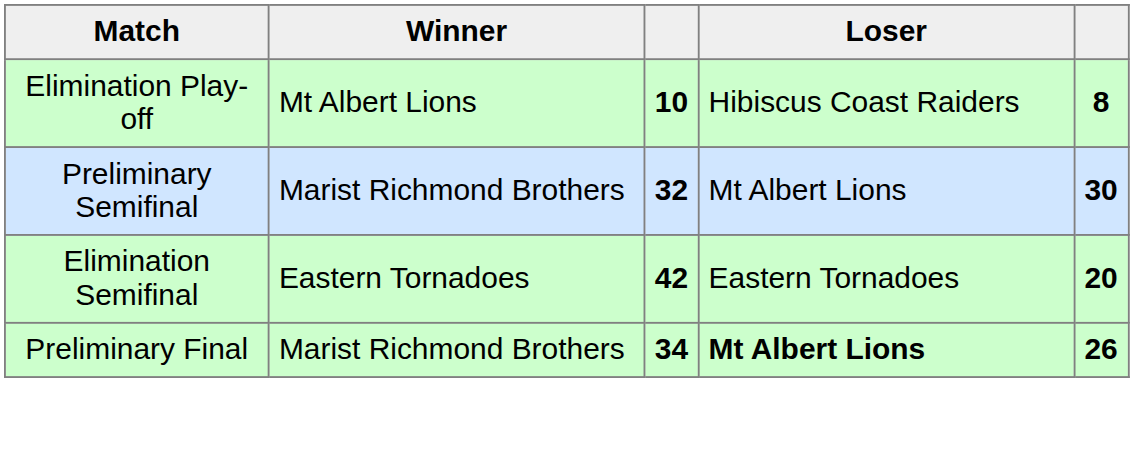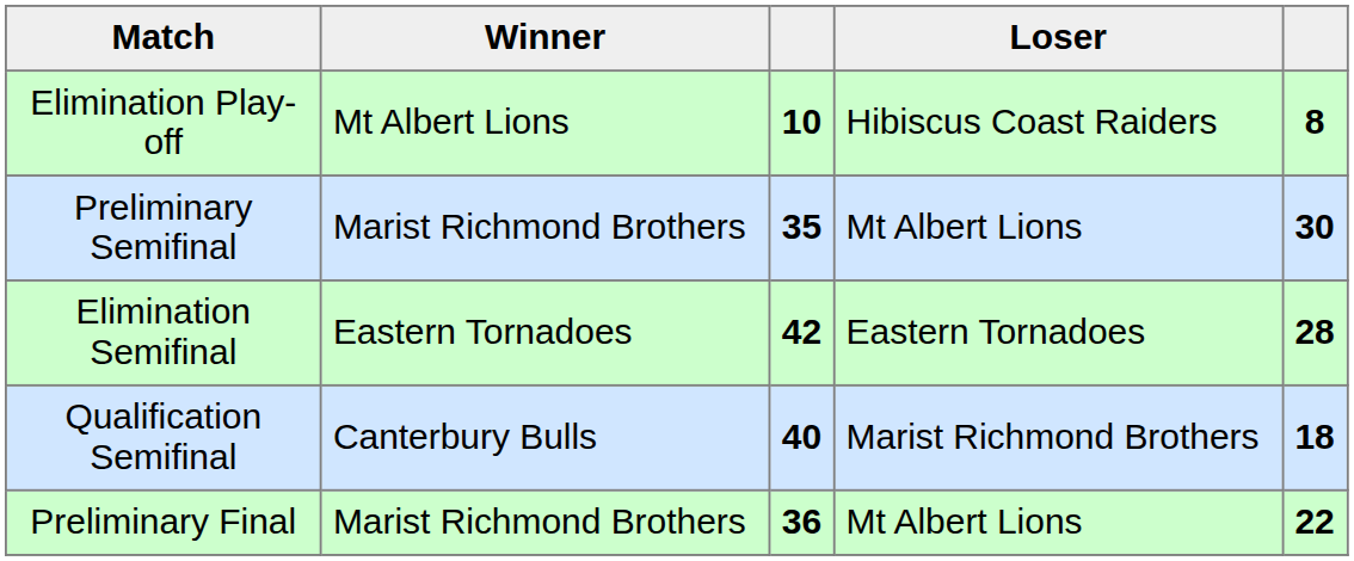 <table style=border-collapse:collapse border=1 cellspacing=0 cellpadding=5>
 <tr align=center bgcolor=#efefef>
 <th width=130>Match</th>
 <th width=190>Winner</th>
 <th width=13></th>
 <th width=190>Loser</th>
 <th width=13></th>
 </tr>
 <tr align=center style="background:#ccffcc;">
 <td>Elimination Play-off</td>
 <td align="left">Mt Albert Lions</td>
 <td><strong>10</strong></td>
 <td align="left">Hibiscus Coast Raiders</td>
 <td><strong>8</strong></td>
 </tr>
 <tr align=center style="background:#d0e6ff;">
 <td>Preliminary Semifinal</td>
 <td align="left">Marist Richmond Brothers</td>
-<td><strong>32</strong></td>
+<td><strong>35</strong></td>
 <td align="left">Mt Albert Lions</td>
 <td><strong>30</strong></td>
 </tr>
 <tr align=center style="background:#ccffcc;">
 <td>Elimination Semifinal</td>
 <td align="left">Eastern Tornadoes</td>
 <td><strong>42</strong></td>
 <td align="left">Eastern Tornadoes</td>
-<td><strong>20</strong></td>
+<td><strong>28</strong></td>
+</tr>
+<tr align=center style="background:#d0e6ff;">
+<td>Qualification Semifinal</td>
+<td align="left">Canterbury Bulls</td>
+<td><strong>40</strong></td>
+<td align="left">Marist Richmond Brothers</td>
+<td><strong>18</strong></td>
 </tr>
 <tr align=center style="background:#ccffcc;">
 <td>Preliminary Final</td>
 <td align="left">Marist Richmond Brothers</td>
-<td><strong>34</strong></td>
-<td align="left"><strong>Mt Albert Lions</strong></td>
-<td><strong>26</strong></td>
+<td><strong>36</strong></td>
+<td align="left">Mt Albert Lions</td>
+<td><strong>22</strong></td>
 </tr>
 </table>
